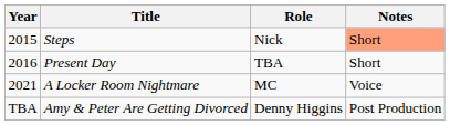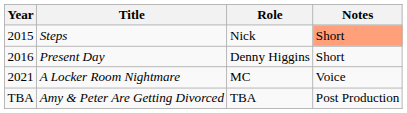 <table class="wikitable sortable">
 <tr>
 <th>Year</th>
 <th>Title</th>
 <th>Role</th>
 <th>Notes</th>
 </tr>
 <tr>
 <td>2015</td>
 <td><em>Steps</em></td>
 <td>Nick</td>
 <td style="background: lightsalmon;">Short</td>
 </tr>
 <tr>
 <td>2016</td>
 <td><em>Present Day</em></td>
-<td>TBA</td>
+<td>Denny Higgins</td>
 <td>Short</td>
 </tr>
 <tr>
 <td>2021</td>
 <td><em>A Locker Room Nightmare</em></td>
 <td>MC</td>
 <td>Voice</td>
 </tr>
 <tr>
 <td>TBA</td>
 <td><em>Amy & Peter Are Getting Divorced</em></td>
-<td>Denny Higgins</td>
+<td>TBA</td>
 <td>Post Production</td>
 </tr>
 </table>
